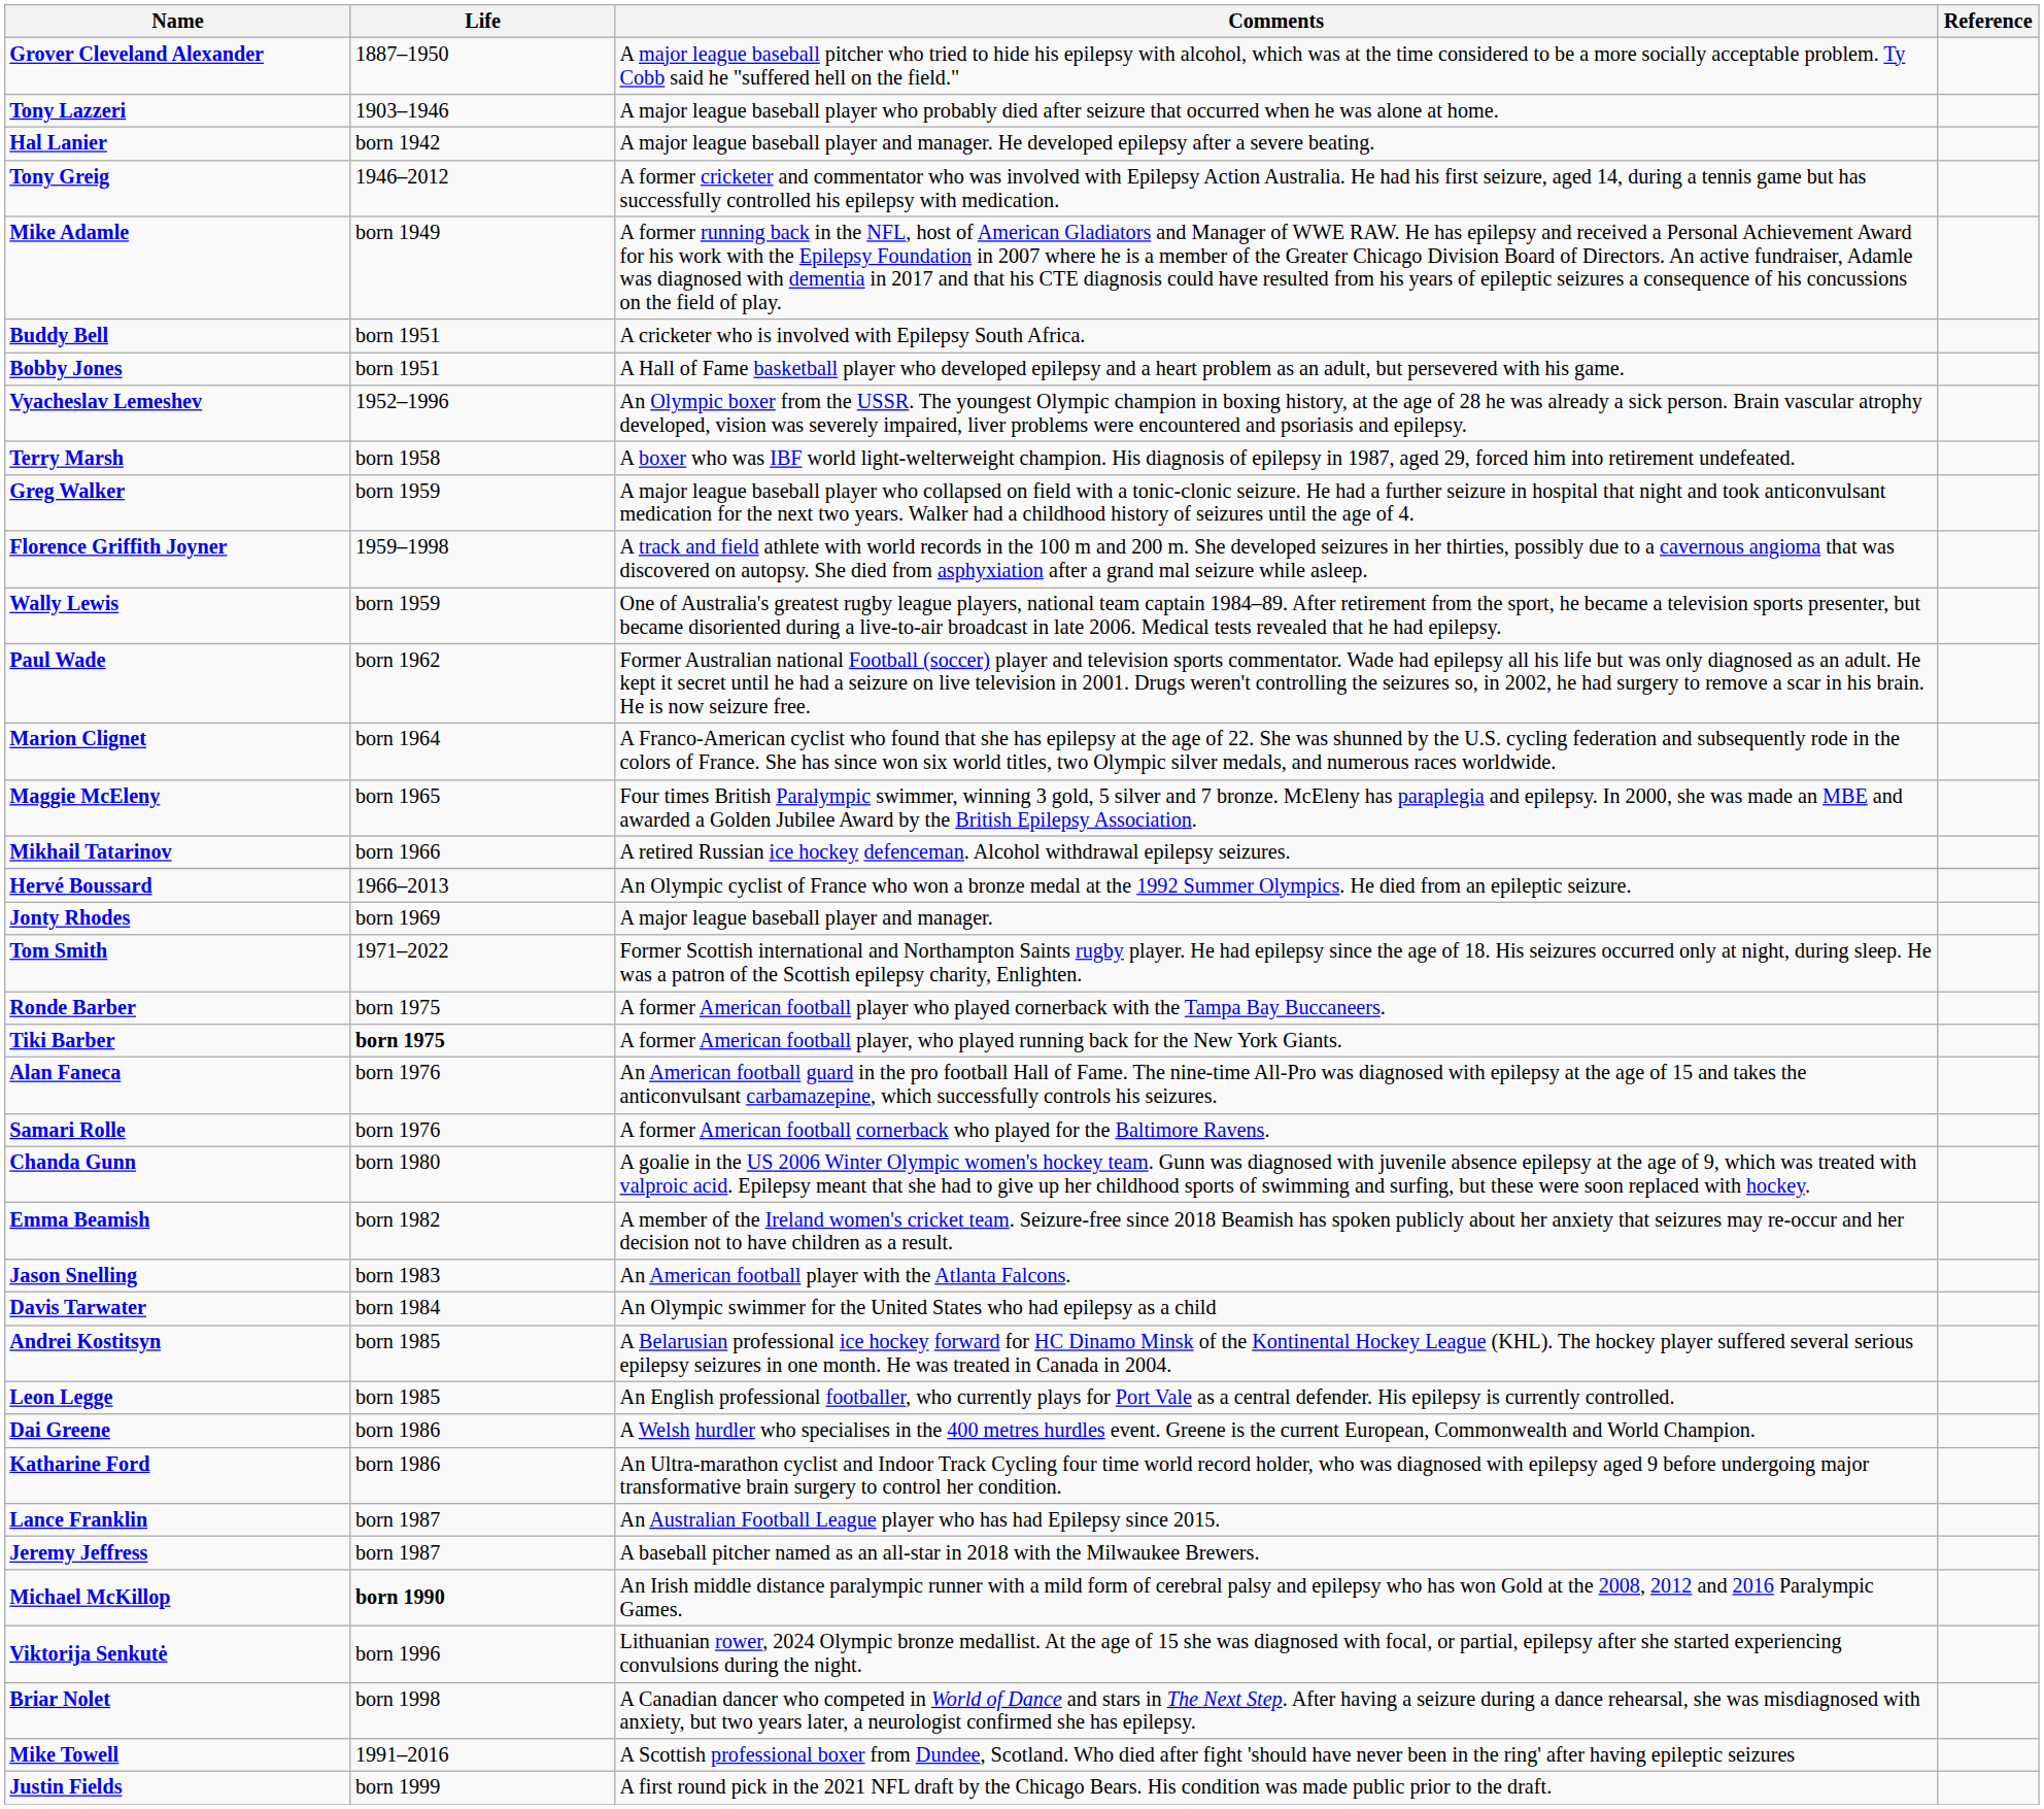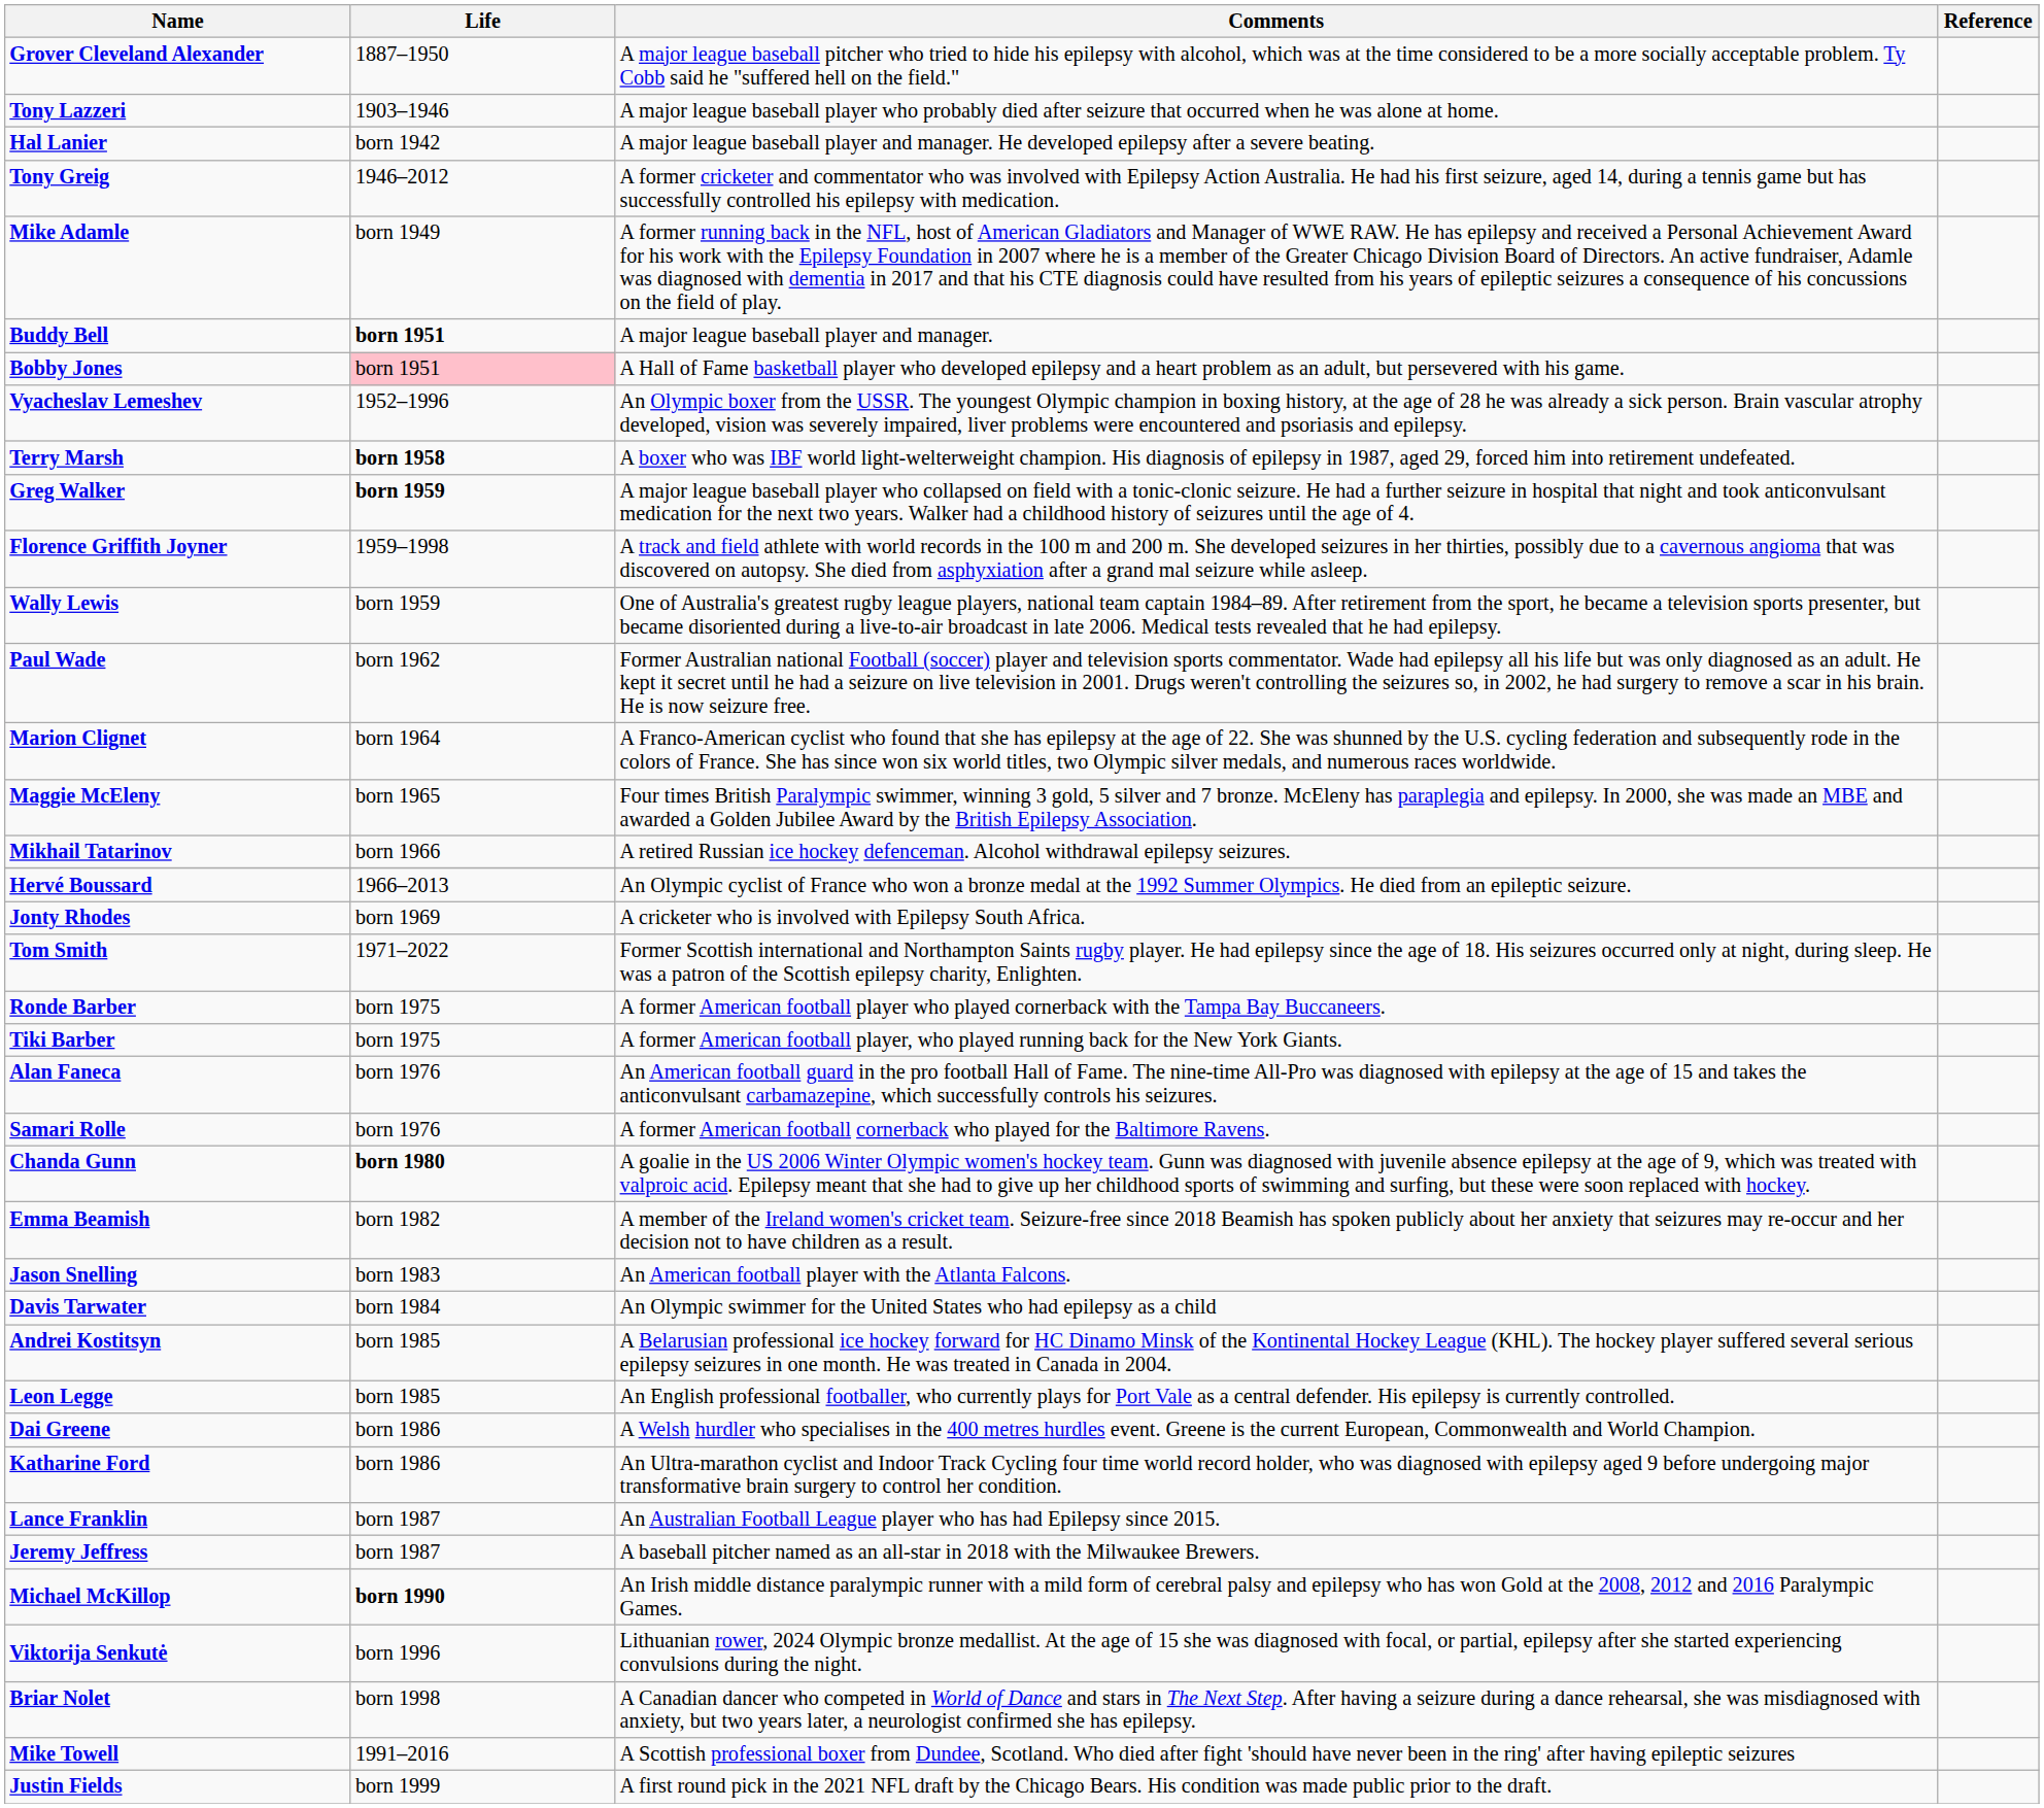 <table class=wikitable>
 <tr>
 <th style="width:17%;">Name</th>
 <th style="width:13%;">Life</th>
 <th style="width:65%;">Comments</th>
 <th style="width:5%;">Reference</th>
 </tr>
 <tr valign="top">
 <td><strong><a href='#'>Grover Cleveland Alexander</a></strong></td>
 <td>1887–1950</td>
 <td>A <a href='#'>major league baseball</a> pitcher who tried to hide his epilepsy with alcohol, which was at the time considered to be a more socially acceptable problem. <a href='#'>Ty Cobb</a> said he "suffered hell on the field."</td>
 <td></td>
 </tr>
 <tr valign="top">
 <td><strong><a href='#'>Tony Lazzeri</a></strong></td>
 <td>1903–1946</td>
 <td>A major league baseball player who probably died after seizure that occurred when he was alone at home.</td>
 <td></td>
 </tr>
 <tr valign="top">
 <td><strong><a href='#'>Hal Lanier</a></strong></td>
 <td>born 1942</td>
 <td>A major league baseball player and manager. He developed epilepsy after a severe beating.</td>
 <td></td>
 </tr>
 <tr valign="top">
 <td><strong><a href='#'>Tony Greig</a></strong></td>
 <td>1946–2012</td>
 <td>A former <a href='#'>cricketer</a> and commentator who was involved with Epilepsy Action Australia. He had his first seizure, aged 14, during a tennis game but has successfully controlled his epilepsy with medication.</td>
 <td></td>
 </tr>
 <tr valign="top">
 <td><strong><a href='#'>Mike Adamle</a></strong></td>
 <td>born 1949</td>
 <td>A former <a href='#'>running back</a> in the <a href='#'>NFL</a>, host of <a href='#'>American Gladiators</a> and Manager of WWE RAW.  He has epilepsy and received a Personal Achievement Award for his work with the <a href='#'>Epilepsy Foundation</a> in 2007 where he is a member of the Greater Chicago Division Board of Directors. An active fundraiser, Adamle was diagnosed with <a href='#'>dementia</a> in 2017 and that his CTE diagnosis could have resulted from his years of epileptic seizures a consequence of his concussions on the field of play.</td>
 </tr>
 <tr valign="top">
 <td><strong><a href='#'>Buddy Bell</a></strong></td>
-<td>born 1951</td>
-<td>A cricketer who is involved with Epilepsy South Africa.</td>
+<td><strong>born 1951</strong></td>
+<td>A major league baseball player and manager.</td>
 <td></td>
 </tr>
 <tr valign="top">
 <td><strong><a href='#'>Bobby Jones</a></strong></td>
-<td>born 1951</td>
+<td style="background: pink;">born 1951</td>
 <td>A Hall of Fame <a href='#'>basketball</a> player who developed epilepsy and a heart problem as an adult, but persevered with his game.</td>
 <td></td>
 </tr>
 <tr valign="top">
 <td><strong><a href='#'>Vyacheslav Lemeshev</a></strong></td>
 <td>1952–1996</td>
 <td>An <a href='#'>Olympic boxer</a> from the <a href='#'>USSR</a>. The youngest Olympic champion in boxing history, at the age of 28 he was already a sick person. Brain vascular atrophy developed, vision was severely impaired, liver problems were encountered and psoriasis and epilepsy.</td>
 <td></td>
 </tr>
 <tr valign="top">
 <td><strong><a href='#'>Terry Marsh</a></strong></td>
-<td>born 1958</td>
+<td><strong>born 1958</strong></td>
 <td>A <a href='#'>boxer</a> who was <a href='#'>IBF</a> world light-welterweight champion. His diagnosis of epilepsy in 1987, aged 29, forced him into retirement undefeated.</td>
 <td></td>
 </tr>
 <tr valign="top">
 <td><strong><a href='#'>Greg Walker</a></strong></td>
-<td>born 1959</td>
+<td><strong>born 1959</strong></td>
 <td>A major league baseball player who collapsed on field with a tonic-clonic seizure. He had a further seizure in hospital that night and took anticonvulsant medication for the next two years. Walker had a childhood history of seizures until the age of 4.</td>
 <td></td>
 </tr>
 <tr valign="top">
 <td><strong><a href='#'>Florence Griffith Joyner</a></strong></td>
 <td>1959–1998</td>
 <td>A <a href='#'>track and field</a> athlete with world records in the 100 m and 200 m. She developed seizures in her thirties, possibly due to a <a href='#'>cavernous angioma</a> that was discovered on autopsy. She died from <a href='#'>asphyxiation</a> after a grand mal seizure while asleep.</td>
 <td></td>
 </tr>
 <tr valign="top">
 <td><strong><a href='#'>Wally Lewis</a></strong></td>
 <td>born 1959</td>
 <td>One of Australia's greatest rugby league players, national team captain 1984–89. After retirement from the sport, he became a television sports presenter, but became disoriented during a live-to-air broadcast in late 2006. Medical tests revealed that he had epilepsy.</td>
 <td></td>
 </tr>
 <tr valign="top">
 <td><strong><a href='#'>Paul Wade</a></strong></td>
 <td>born 1962</td>
 <td>Former Australian national <a href='#'>Football (soccer)</a> player and television sports commentator. Wade had epilepsy all his life but was only diagnosed as an adult. He kept it secret until he had a seizure on live television in 2001. Drugs weren't controlling the seizures so, in 2002, he had surgery to remove a scar in his brain. He is now seizure free.</td>
 <td></td>
 </tr>
 <tr valign="top">
 <td><strong><a href='#'>Marion Clignet</a></strong></td>
 <td>born 1964</td>
 <td>A Franco-American cyclist who found that she has epilepsy at the age of 22. She was shunned by the U.S. cycling federation and subsequently rode in the colors of France. She has since won six world titles, two Olympic silver medals, and numerous races worldwide.</td>
 <td></td>
 </tr>
 <tr valign="top">
 <td><strong><a href='#'>Maggie McEleny</a></strong></td>
 <td>born 1965</td>
 <td>Four times British <a href='#'>Paralympic</a> swimmer, winning 3 gold, 5 silver and 7 bronze. McEleny has <a href='#'>paraplegia</a> and epilepsy. In 2000, she was made an <a href='#'>MBE</a> and awarded a Golden Jubilee Award by the <a href='#'>British Epilepsy Association</a>.</td>
 <td></td>
 </tr>
 <tr>
 <td><strong><a href='#'>Mikhail Tatarinov</a></strong></td>
 <td>born 1966</td>
 <td>A retired Russian <a href='#'>ice hockey</a> <a href='#'>defenceman</a>. Alcohol withdrawal epilepsy seizures.</td>
 <td></td>
 </tr>
 <tr>
 </tr>
 <tr valign="top">
 <td><strong><a href='#'>Hervé Boussard</a></strong></td>
 <td>1966–2013</td>
 <td>An Olympic cyclist of France who won a bronze medal at the <a href='#'>1992 Summer Olympics</a>. He died from an epileptic seizure.</td>
 <td></td>
 </tr>
 <tr valign="top">
 <td><strong><a href='#'>Jonty Rhodes</a></strong></td>
 <td>born 1969</td>
-<td>A major league baseball player and manager.</td>
+<td>A cricketer who is involved with Epilepsy South Africa.</td>
 <td></td>
 </tr>
 <tr valign="top">
 <td><strong><a href='#'>Tom Smith</a></strong></td>
 <td>1971–2022</td>
 <td>Former Scottish international and Northampton Saints <a href='#'>rugby</a> player. He had epilepsy since the age of 18. His seizures occurred only at night, during sleep. He was a patron of the Scottish epilepsy charity, Enlighten.</td>
 <td></td>
 </tr>
 <tr valign="top">
 <td><strong><a href='#'>Ronde Barber</a></strong></td>
 <td>born 1975</td>
 <td>A former <a href='#'>American football</a> player who played cornerback with the <a href='#'>Tampa Bay Buccaneers</a>.</td>
 <td></td>
 </tr>
 <tr valign="top">
 <td><strong><a href='#'>Tiki Barber</a></strong></td>
-<td><strong>born 1975</strong></td>
+<td>born 1975</td>
 <td>A former <a href='#'>American football</a> player, who played running back for the New York Giants.</td>
 <td></td>
 </tr>
 <tr valign="top">
 <td><strong><a href='#'>Alan Faneca</a></strong></td>
 <td>born 1976</td>
 <td>An <a href='#'>American football</a> <a href='#'>guard</a> in the pro football Hall of Fame. The nine-time All-Pro was diagnosed with epilepsy at the age of 15 and takes the anticonvulsant <a href='#'>carbamazepine</a>, which successfully controls his seizures.</td>
 <td></td>
 </tr>
 <tr valign="top">
 <td><strong><a href='#'>Samari Rolle</a></strong></td>
 <td>born 1976</td>
 <td>A former <a href='#'>American football</a> <a href='#'>cornerback</a> who played for the <a href='#'>Baltimore Ravens</a>.</td>
 <td></td>
 </tr>
 <tr valign="top">
 <td><strong><a href='#'>Chanda Gunn</a></strong></td>
-<td>born 1980</td>
+<td><strong>born 1980</strong></td>
 <td>A goalie in the <a href='#'>US 2006 Winter Olympic women's hockey team</a>. Gunn was diagnosed with juvenile absence epilepsy at the age of 9, which was treated with <a href='#'>valproic acid</a>. Epilepsy meant that she had to give up her childhood sports of swimming and surfing, but these were soon replaced with <a href='#'>hockey</a>.</td>
 <td></td>
 </tr>
 <tr valign="top">
 <td><strong><a href='#'>Emma Beamish</a></strong></td>
 <td>born 1982</td>
 <td>A member of the <a href='#'>Ireland women's cricket team</a>. Seizure-free since 2018 Beamish has spoken publicly about her anxiety that seizures may re-occur and her decision not to have children as a result.</td>
 <td></td>
 </tr>
 <tr valign="top">
 <td><strong><a href='#'>Jason Snelling</a></strong></td>
 <td>born 1983</td>
 <td>An <a href='#'>American football</a> player with the <a href='#'>Atlanta Falcons</a>.</td>
 <td></td>
 </tr>
 <tr valign="top">
 <td><strong><a href='#'>Davis Tarwater</a></strong></td>
 <td>born 1984</td>
 <td>An Olympic swimmer for the United States who had epilepsy as a child</td>
 <td></td>
 </tr>
 <tr valign="top">
 <td><strong><a href='#'>Andrei Kostitsyn</a></strong></td>
 <td>born 1985</td>
 <td>A <a href='#'>Belarusian</a> professional <a href='#'>ice hockey</a> <a href='#'>forward</a> for <a href='#'>HC Dinamo Minsk</a> of the <a href='#'>Kontinental Hockey League</a> (KHL). The hockey player suffered several serious epilepsy seizures in one month. He was treated in Canada in 2004.</td>
 <td></td>
 </tr>
 <tr valign="top">
 <td><strong><a href='#'>Leon Legge</a></strong></td>
 <td>born 1985</td>
 <td>An English professional <a href='#'>footballer</a>, who currently plays for <a href='#'>Port Vale</a> as a central defender. His epilepsy is currently controlled.</td>
 <td></td>
 </tr>
 <tr valign="top">
 <td><strong><a href='#'>Dai Greene</a></strong></td>
 <td>born 1986</td>
 <td>A <a href='#'>Welsh</a> <a href='#'>hurdler</a> who specialises in the <a href='#'>400 metres hurdles</a> event. Greene is the current European, Commonwealth and World Champion.</td>
 <td></td>
 </tr>
 <tr valign="top">
 <td><strong><a href='#'>Katharine Ford</a></strong></td>
 <td>born 1986</td>
 <td>An Ultra-marathon cyclist and Indoor Track Cycling four time world record holder, who was diagnosed with epilepsy aged 9 before undergoing major transformative brain surgery to control her condition.</td>
 <td></td>
 </tr>
 <tr valign="top">
 <td><strong><a href='#'>Lance Franklin</a></strong></td>
 <td>born 1987</td>
 <td>An <a href='#'>Australian Football League</a> player who has had Epilepsy since 2015.</td>
 <td></td>
 </tr>
 <tr valign=>
 <td><strong><a href='#'>Jeremy Jeffress</a></strong></td>
 <td>born 1987</td>
 <td>A baseball pitcher named as an all-star in 2018 with the Milwaukee Brewers.</td>
 <td></td>
 </tr>
 <tr valign=>
 <td><strong><a href='#'>Michael McKillop</a></strong></td>
 <td><strong>born 1990</strong></td>
 <td>An Irish middle distance paralympic runner with a mild form of cerebral palsy and epilepsy who has won Gold at the <a href='#'>2008</a>, <a href='#'>2012</a> and <a href='#'>2016</a> Paralympic Games.</td>
 <td></td>
 </tr>
 <tr>
 <td><strong><a href='#'>Viktorija Senkutė</a></strong></td>
 <td>born 1996</td>
 <td>Lithuanian <a href='#'>rower</a>, 2024 Olympic bronze medallist. At the age of 15 she was diagnosed with focal, or partial, epilepsy after she started experiencing convulsions during the night.</td>
 <td></td>
 </tr>
 <tr valign="top">
 <td><strong><a href='#'>Briar Nolet</a></strong></td>
 <td>born 1998</td>
 <td>A Canadian dancer who competed in <em><a href='#'>World of Dance</a></em> and stars in <em><a href='#'>The Next Step</a></em>. After having a seizure during a dance rehearsal, she was misdiagnosed with anxiety, but two years later, a neurologist confirmed she has epilepsy.</td>
 <td></td>
 </tr>
 <tr>
 <td><strong><a href='#'>Mike Towell</a></strong></td>
 <td>1991–2016</td>
 <td>A Scottish <a href='#'>professional boxer</a> from <a href='#'>Dundee</a>, Scotland. Who died after fight 'should have never been in the ring' after having epileptic seizures</td>
 <td></td>
 </tr>
 <tr>
 <td><strong><a href='#'>Justin Fields</a></strong></td>
 <td>born 1999</td>
 <td>A first round pick in the 2021 NFL draft by the Chicago Bears. His condition was made public prior to the draft.</td>
 <td></td>
 </tr>
 </table>
